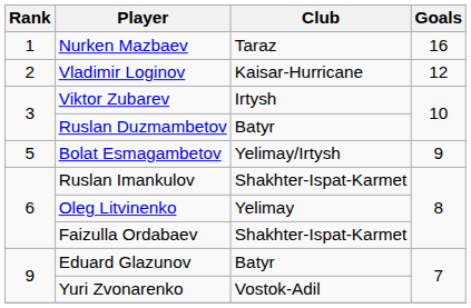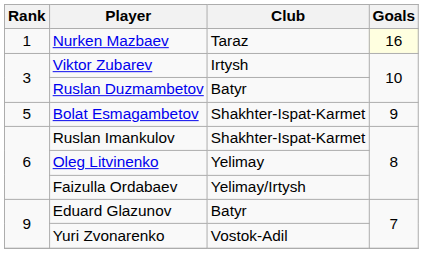 <table class="wikitable" style="text-align:center;">
 <tr>
 <th>Rank</th>
 <th>Player</th>
 <th>Club</th>
 <th>Goals</th>
 </tr>
 <tr>
 <td rowspan="1">1</td>
 <td align="left"> <a href='#'>Nurken Mazbaev</a></td>
 <td align="left">Taraz</td>
-<td rowspan="1">16</td>
-</tr>
-<tr>
-<td rowspan="1">2</td>
-<td align="left"> <a href='#'>Vladimir Loginov</a></td>
-<td align="left">Kaisar-Hurricane</td>
-<td rowspan="1">12</td>
+<td rowspan="1" style="background: lightyellow;">16</td>
 </tr>
 <tr>
 <td rowspan="2">3</td>
 <td align="left"> <a href='#'>Viktor Zubarev</a></td>
 <td align="left">Irtysh</td>
 <td rowspan="2">10</td>
 </tr>
 <tr>
 <td align="left"> <a href='#'>Ruslan Duzmambetov</a></td>
 <td align="left">Batyr</td>
 </tr>
 <tr>
 <td rowspan="1">5</td>
 <td align="left"> <a href='#'>Bolat Esmagambetov</a></td>
-<td align="left">Yelimay/Irtysh</td>
+<td align="left">Shakhter-Ispat-Karmet</td>
 <td rowspan="1">9</td>
 </tr>
 <tr>
 <td rowspan="3">6</td>
 <td align="left"> Ruslan Imankulov</td>
 <td align="left">Shakhter-Ispat-Karmet</td>
 <td rowspan="3">8</td>
 </tr>
 <tr>
 <td align="left"> <a href='#'>Oleg Litvinenko</a></td>
 <td align="left">Yelimay</td>
 </tr>
 <tr>
 <td align="left"> Faizulla Ordabaev</td>
-<td align="left">Shakhter-Ispat-Karmet</td>
+<td align="left">Yelimay/Irtysh</td>
 </tr>
 <tr>
 <td rowspan="2">9</td>
 <td align="left"> Eduard Glazunov</td>
 <td align="left">Batyr</td>
 <td rowspan="2">7</td>
 </tr>
 <tr>
 <td align="left"> Yuri Zvonarenko</td>
 <td align="left">Vostok-Adil</td>
 </tr>
 <tr>
 </tr>
 </table>
